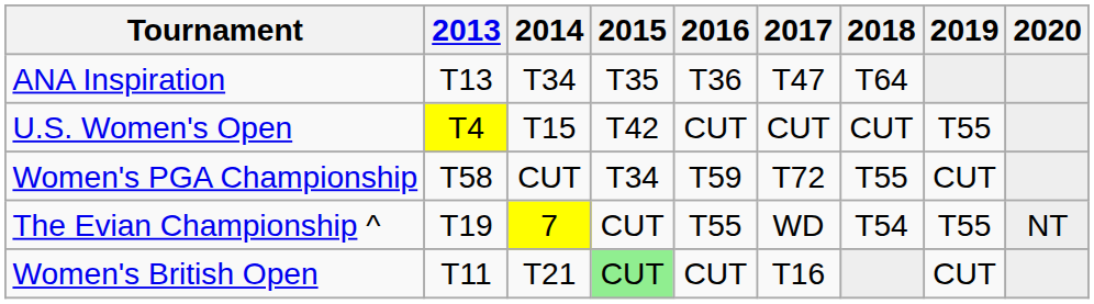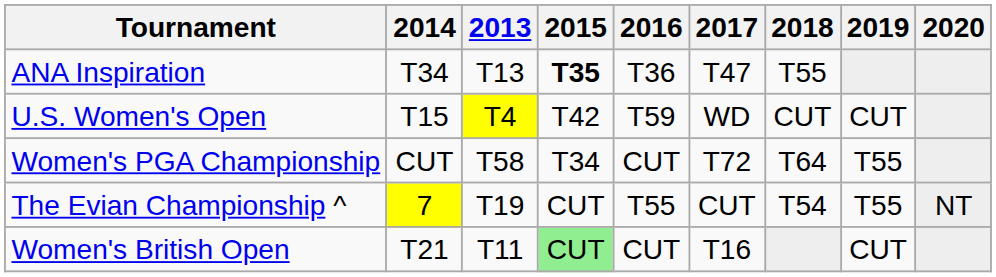 <table class="wikitable" style="font-size:95%;text-align:center;">
 <tr>
 <th>Tournament</th>
+<th>2014</th>
 <th><a href='#'>2013</a></th>
-<th>2014</th>
 <th>2015</th>
 <th>2016</th>
 <th>2017</th>
 <th>2018</th>
 <th>2019</th>
 <th>2020</th>
 </tr>
 <tr>
 <td align=left><a href='#'>ANA Inspiration</a></td>
+<td>T34</td>
 <td>T13</td>
-<td>T34</td>
-<td>T35</td>
+<td><strong>T35</strong></td>
 <td>T36</td>
 <td>T47</td>
-<td>T64</td>
+<td>T55</td>
 <td style="background:#eeeeee;"></td>
 <td style="background:#eeeeee;"></td>
 </tr>
 <tr>
 <td align=left><a href='#'>U.S. Women's Open</a></td>
+<td>T15</td>
 <td style="background:yellow;">T4</td>
-<td>T15</td>
 <td>T42</td>
+<td>T59</td>
+<td>WD</td>
 <td>CUT</td>
 <td>CUT</td>
+<td style="background:#eeeeee;"></td>
+</tr>
+<tr>
+<td align=left><a href='#'>Women's PGA Championship</a></td>
 <td>CUT</td>
+<td>T58</td>
+<td>T34</td>
+<td>CUT</td>
+<td>T72</td>
+<td>T64</td>
 <td>T55</td>
 <td style="background:#eeeeee;"></td>
 </tr>
 <tr>
-<td align=left><a href='#'>Women's PGA Championship</a></td>
-<td>T58</td>
+<td align=left><a href='#'>The Evian Championship</a> ^</td>
+<td style="background:yellow;">7</td>
+<td>T19</td>
 <td>CUT</td>
-<td>T34</td>
-<td>T59</td>
-<td>T72</td>
 <td>T55</td>
 <td>CUT</td>
-<td style="background:#eeeeee;"></td>
-</tr>
-<tr>
-<td align=left><a href='#'>The Evian Championship</a> ^</td>
-<td>T19</td>
-<td style="background:yellow;">7</td>
-<td>CUT</td>
-<td>T55</td>
-<td>WD</td>
 <td>T54</td>
 <td>T55</td>
 <td style="background:#eeeeee;">NT</td>
 </tr>
 <tr>
 <td align=left><a href='#'>Women's British Open</a></td>
+<td>T21</td>
 <td>T11</td>
-<td>T21</td>
 <td style="background: lightgreen;">CUT</td>
 <td>CUT</td>
 <td>T16</td>
 <td style="background:#eeeeee;"></td>
 <td>CUT</td>
 <td style="background:#eeeeee;"></td>
 </tr>
 </table>
